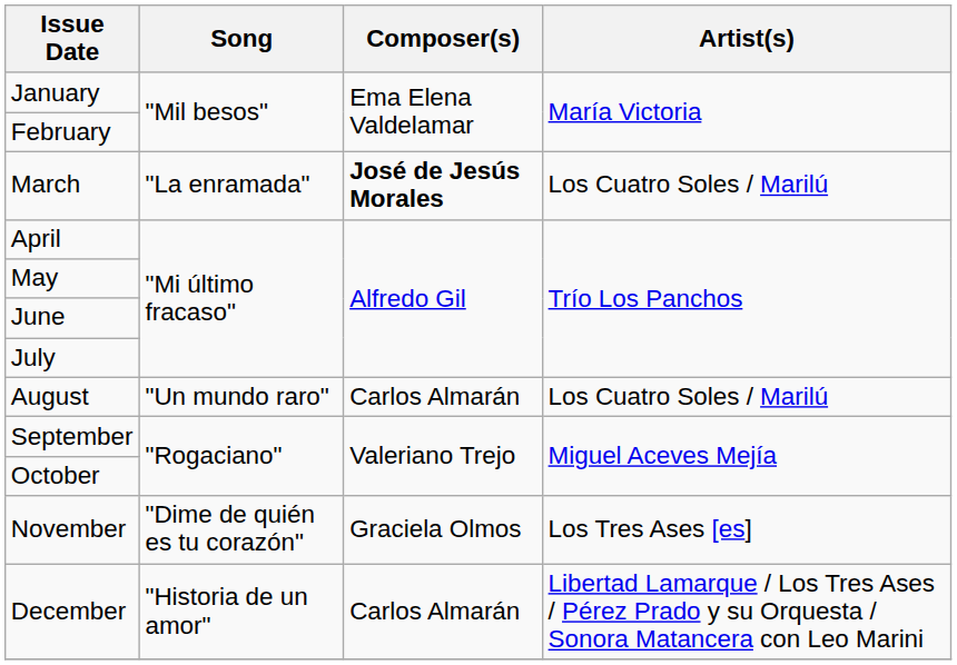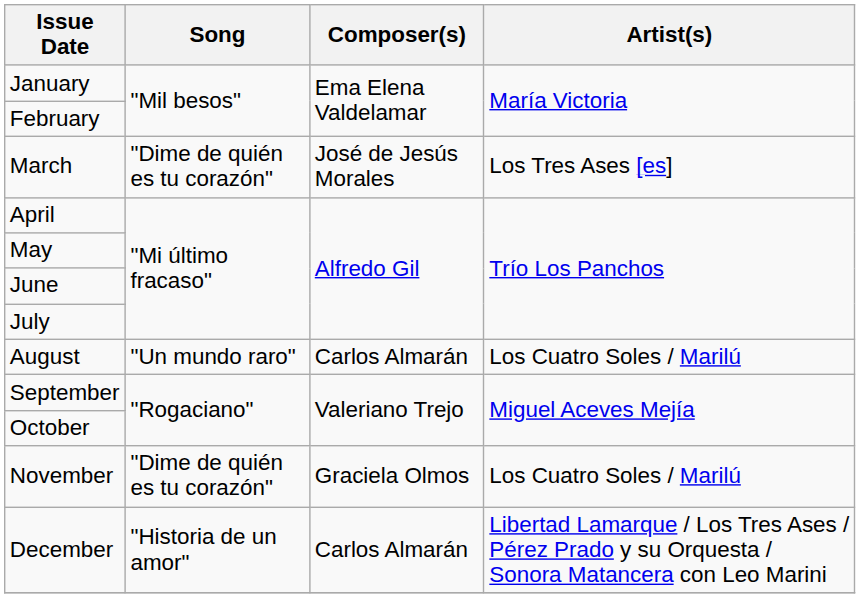 <table class="wikitable">
 <tr>
 <th>Issue Date</th>
 <th>Song</th>
 <th>Composer(s)</th>
 <th>Artist(s)</th>
 </tr>
 <tr>
 <td>January</td>
 <td align="left" rowspan="2">"Mil besos"</td>
 <td align="left" rowspan="2">Ema Elena Valdelamar</td>
 <td align="left" rowspan="2"><a href='#'>María Victoria</a></td>
 </tr>
 <tr>
 <td>February</td>
 </tr>
 <tr>
 <td>March</td>
-<td align="left" rowspan="1">"La enramada"</td>
-<td align="left" rowspan="1"><strong>José de Jesús Morales</strong></td>
-<td align="left" rowspan="1">Los Cuatro Soles / <a href='#'>Marilú</a></td>
+<td align="left" rowspan="1">"Dime de quién es tu corazón"</td>
+<td align="left" rowspan="1">José de Jesús Morales</td>
+<td align="left" rowspan="1">Los Tres Ases <a href='#'>[es</a>]</td>
 </tr>
 <tr>
 <td>April</td>
 <td align="left" rowspan="4">"Mi último fracaso"</td>
 <td align="left" rowspan="4"><a href='#'>Alfredo Gil</a></td>
 <td align="left" rowspan="4"><a href='#'>Trío Los Panchos</a></td>
 </tr>
 <tr>
 <td>May</td>
 </tr>
 <tr>
 <td>June</td>
 </tr>
 <tr>
 <td>July</td>
 </tr>
 <tr>
 <td>August</td>
 <td align="left" rowspan="1">"Un mundo raro"</td>
 <td align="left" rowspan="1">Carlos Almarán</td>
 <td align="left" rowspan="1">Los Cuatro Soles / <a href='#'>Marilú</a></td>
 </tr>
 <tr>
 <td>September</td>
 <td align="left" rowspan="2">"Rogaciano"</td>
 <td align="left" rowspan="2">Valeriano Trejo</td>
 <td align="left" rowspan="2"><a href='#'>Miguel Aceves Mejía</a></td>
 </tr>
 <tr>
 <td>October</td>
 </tr>
 <tr>
 <td>November</td>
 <td align="left" rowspan="1">"Dime de quién es tu corazón"</td>
 <td align="left" rowspan="1">Graciela Olmos</td>
-<td align="left" rowspan="1">Los Tres Ases <a href='#'>[es</a>]</td>
+<td align="left" rowspan="1">Los Cuatro Soles / <a href='#'>Marilú</a></td>
 </tr>
 <tr>
 <td>December</td>
 <td align="left" rowspan="1">"Historia de un amor"</td>
 <td align="left" rowspan="1">Carlos Almarán</td>
 <td align="left" rowspan="1"><a href='#'>Libertad Lamarque</a> / Los Tres Ases / <a href='#'>Pérez Prado</a> y su Orquesta / <a href='#'>Sonora Matancera</a> con Leo Marini</td>
 </tr>
 <tr>
 </tr>
 </table>
